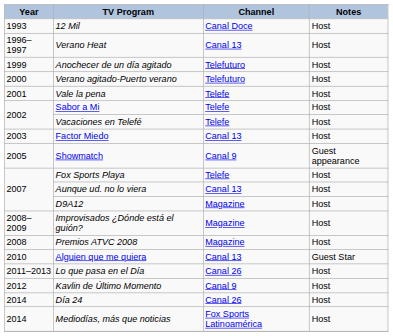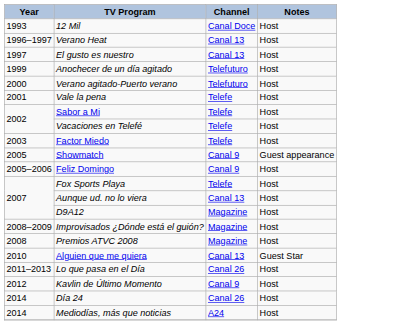 <table class="wikitable" style="font-size: 90%;" ;>
 <tr style="text-align:center;">
 <th style="background:#B0C4DE;">Year</th>
 <th style="background:#B0C4DE;">TV Program</th>
 <th style="background:#B0C4DE;">Channel</th>
 <th style="background:#B0C4DE;">Notes</th>
 </tr>
 <tr>
 <td>1993</td>
 <td><em>12 Mil</em></td>
 <td><a href='#'>Canal Doce</a></td>
 <td>Host</td>
 </tr>
 <tr>
 <td>1996–1997</td>
 <td><em>Verano Heat</em></td>
+<td><a href='#'>Canal 13</a></td>
+<td>Host</td>
+</tr>
+<tr>
+<td>1997</td>
+<td><em>El gusto es nuestro</em></td>
 <td><a href='#'>Canal 13</a></td>
 <td>Host</td>
 </tr>
 <tr>
 <td>1999</td>
 <td><em>Anochecer de un día agitado</em></td>
 <td><a href='#'>Telefuturo</a></td>
 <td>Host</td>
 </tr>
 <tr>
 <td>2000</td>
 <td><em>Verano agitado-Puerto verano</em></td>
 <td><a href='#'>Telefuturo</a></td>
 <td>Host</td>
 </tr>
 <tr>
 <td>2001</td>
 <td><em>Vale la pena</em></td>
 <td><a href='#'>Telefe</a></td>
 <td>Host</td>
 </tr>
 <tr>
 <td rowspan="2">2002</td>
 <td><a href='#'>Sabor a Mi</a></td>
 <td><a href='#'>Telefe</a></td>
 <td>Host</td>
 </tr>
 <tr>
 <td><em>Vacaciones en Telefé</em></td>
 <td><a href='#'>Telefe</a></td>
 <td>Host</td>
 </tr>
 <tr>
 <td>2003</td>
 <td><a href='#'>Factor Miedo</a></td>
-<td><a href='#'>Canal 13</a></td>
+<td><a href='#'>Telefe</a></td>
 <td>Host</td>
 </tr>
 <tr>
 <td>2005</td>
 <td><a href='#'>Showmatch</a></td>
 <td><a href='#'>Canal 9</a></td>
 <td>Guest appearance</td>
+</tr>
+<tr>
+<td>2005–2006</td>
+<td><a href='#'>Feliz Domingo</a></td>
+<td><a href='#'>Canal 9</a></td>
+<td>Host</td>
 </tr>
 <tr>
 <td rowspan="3">2007</td>
 <td><em>Fox Sports Playa</em></td>
 <td><a href='#'>Telefe</a></td>
 <td>Host</td>
 </tr>
 <tr>
 <td><em>Aunque ud. no lo viera</em></td>
 <td><a href='#'>Canal 13</a></td>
 <td>Host</td>
 </tr>
 <tr>
 <td><em>D9A12</em></td>
 <td><a href='#'>Magazine</a></td>
 <td>Host</td>
 </tr>
 <tr>
 <td>2008–2009</td>
 <td><em>Improvisados ¿Dónde está el guión?</em></td>
 <td><a href='#'>Magazine</a></td>
 <td>Host</td>
 </tr>
 <tr>
 <td>2008</td>
 <td><em>Premios ATVC 2008</em></td>
 <td><a href='#'>Magazine</a></td>
 <td>Host</td>
 </tr>
 <tr>
 <td>2010</td>
 <td><a href='#'>Alguien que me quiera</a></td>
 <td><a href='#'>Canal 13</a></td>
 <td>Guest Star</td>
 </tr>
 <tr>
 <td>2011–2013</td>
 <td><em>Lo que pasa en el Día</em></td>
 <td><a href='#'>Canal 26</a></td>
 <td>Host</td>
 </tr>
 <tr>
 <td>2012</td>
 <td><em>Kavlin de Último Momento</em></td>
 <td><a href='#'>Canal 9</a></td>
 <td>Host</td>
 </tr>
 <tr>
 <td>2014</td>
 <td><em>Día 24</em></td>
 <td><a href='#'>Canal 26</a></td>
 <td>Host</td>
 </tr>
 <tr>
 <td>2014</td>
 <td><em>Mediodías, más que noticias</em></td>
-<td><a href='#'>Fox Sports Latinoamérica</a></td>
+<td><a href='#'>A24</a></td>
 <td>Host</td>
 </tr>
 <tr>
 </tr>
 </table>
